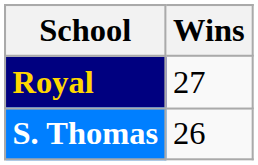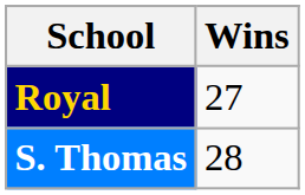 <table class="wikitable">
 <tr>
 <th>School</th>
 <th>Wins</th>
 </tr>
 <tr>
 <td style="background:#000080; color:#FFD700"><strong>Royal</strong></td>
 <td>27</td>
 </tr>
 <tr>
 <td style="background:#007FFF; color:white;"><strong>S. Thomas</strong></td>
-<td>26</td>
+<td>28</td>
 </tr>
 </table>
